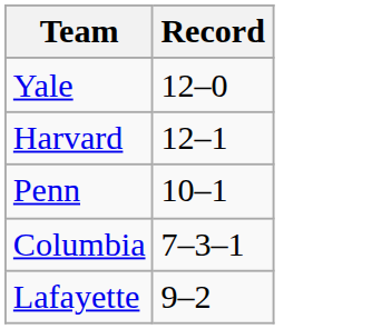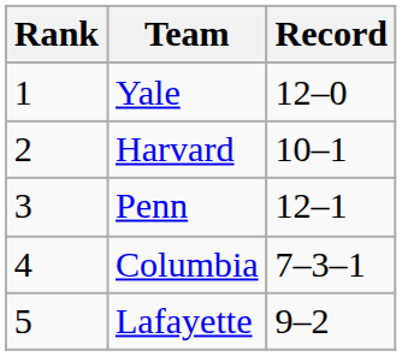 <table class="wikitable">
 <tr>
+<th>Rank</th>
 <th>Team</th>
 <th>Record</th>
 </tr>
 <tr>
+<td>1</td>
 <td><a href='#'>Yale</a></td>
 <td>12–0</td>
 </tr>
 <tr>
+<td>2</td>
 <td><a href='#'>Harvard</a></td>
+<td>10–1</td>
+</tr>
+<tr>
+<td>3</td>
+<td><a href='#'>Penn</a></td>
 <td>12–1</td>
 </tr>
 <tr>
-<td><a href='#'>Penn</a></td>
-<td>10–1</td>
-</tr>
-<tr>
+<td>4</td>
 <td><a href='#'>Columbia</a></td>
 <td>7–3–1</td>
 </tr>
 <tr>
+<td>5</td>
 <td><a href='#'>Lafayette</a></td>
 <td>9–2</td>
 </tr>
 </table>
